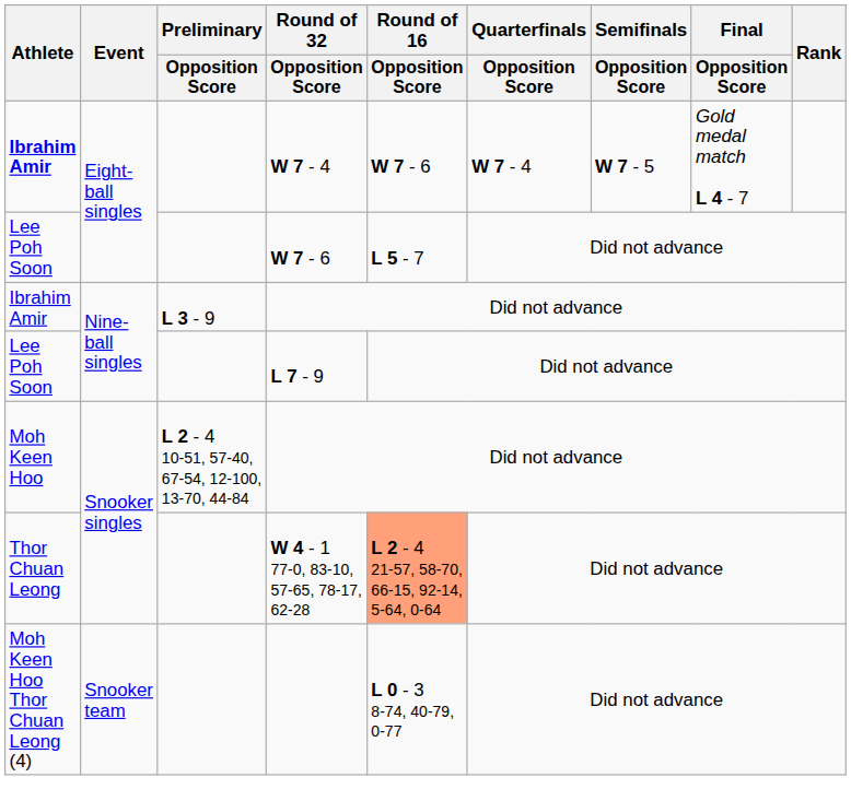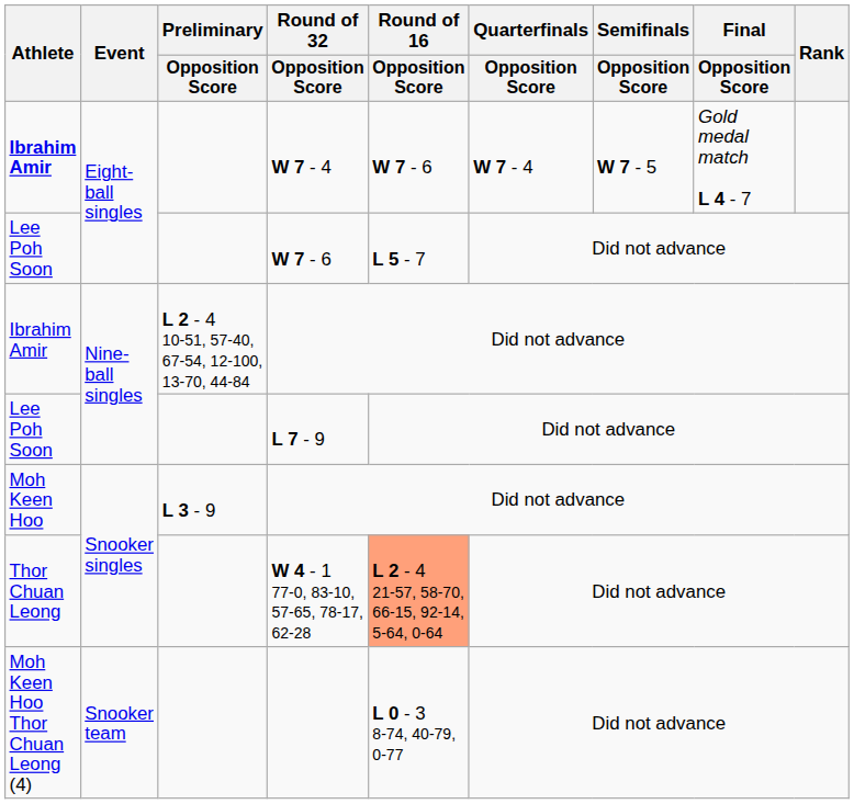 <table class=wikitable style="font-size:90%; text-align:center">
 <tr>
 <th rowspan=2 width="20%">Athlete</th>
 <th rowspan=2 width="10%">Event</th>
 <th width="15%">Preliminary</th>
 <th width="15%">Round of 32</th>
 <th width="15%">Round of 16</th>
 <th width="15%">Quarterfinals</th>
 <th width="15%">Semifinals</th>
 <th width="15%">Final</th>
 <th rowspan=2>Rank</th>
 </tr>
 <tr style="font-size:95%;">
 <th>Opposition<br>Score</th>
 <th>Opposition<br>Score</th>
 <th>Opposition<br>Score</th>
 <th>Opposition<br>Score</th>
 <th>Opposition<br>Score</th>
 <th>Opposition<br>Score</th>
 </tr>
 <tr>
 <td align=left><strong><a href='#'>Ibrahim Amir</a></strong></td>
 <td align=left rowspan=2><a href='#'>Eight-ball singles</a></td>
 <td></td>
 <td align=left><br><strong>W 7</strong> - 4</td>
 <td align=left><br><strong>W 7</strong> - 6</td>
 <td align=left><br><strong>W 7</strong> - 4</td>
 <td align=left><br><strong>W 7</strong> - 5</td>
 <td align=left><em>Gold medal match</em><br><br><strong>L 4</strong> - 7</td>
 <td></td>
 </tr>
 <tr>
 <td align=left><a href='#'>Lee Poh Soon</a></td>
 <td></td>
 <td align=left><br><strong>W 7</strong> - 6</td>
 <td align=left><br><strong>L 5</strong> - 7</td>
 <td colspan=4>Did not advance</td>
 </tr>
 <tr>
 <td align=left><a href='#'>Ibrahim Amir</a></td>
 <td align=left rowspan=2><a href='#'>Nine-ball singles</a></td>
-<td align=left><br><strong>L 3</strong> - 9</td>
+<td align=left><br><strong>L 2</strong> - 4<br><small>10-51, 57-40, 67-54, 12-100, 13-70, 44-84</small></td>
 <td colspan=6>Did not advance</td>
 </tr>
 <tr>
 <td align=left><a href='#'>Lee Poh Soon</a></td>
 <td></td>
 <td align=left><br><strong>L 7</strong> - 9</td>
 <td colspan=5>Did not advance</td>
 </tr>
 <tr>
 <td align=left><a href='#'>Moh Keen Hoo</a></td>
 <td align=left rowspan=2><a href='#'>Snooker singles</a></td>
-<td align=left><br><strong>L 2</strong> - 4<br><small>10-51, 57-40, 67-54, 12-100, 13-70, 44-84</small></td>
+<td align=left><br><strong>L 3</strong> - 9</td>
 <td colspan=6>Did not advance</td>
 </tr>
 <tr>
 <td align=left><a href='#'>Thor Chuan Leong</a></td>
 <td></td>
 <td align=left><br><strong>W 4</strong> - 1<br><small>77-0, 83-10, 57-65, 78-17, 62-28</small></td>
 <td align=left style="background: lightsalmon;"><br><strong>L 2</strong> - 4<br><small>21-57, 58-70, 66-15, 92-14, 5-64, 0-64</small></td>
 <td colspan=4>Did not advance</td>
 </tr>
 <tr>
 <td align=left><a href='#'>Moh Keen Hoo</a><br><a href='#'>Thor Chuan Leong</a> (4)</td>
 <td align=left><a href='#'>Snooker team</a></td>
 <td></td>
 <td></td>
 <td align=left><br><strong>L 0</strong> - 3<br><small>8-74, 40-79, 0-77</small></td>
 <td colspan=4>Did not advance</td>
 </tr>
 </table>
